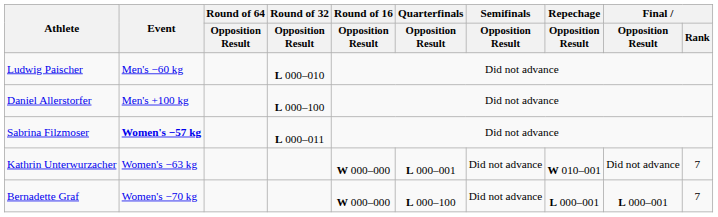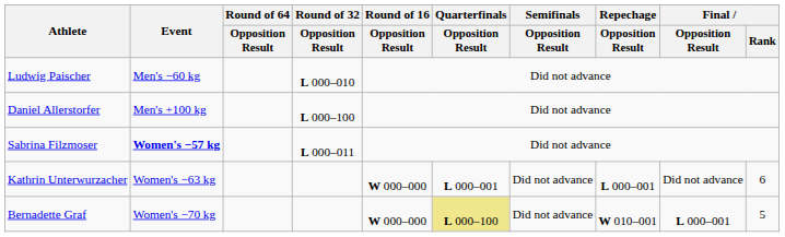 <table class="wikitable" style="font-size:90%">
 <tr>
 <th rowspan="2">Athlete</th>
 <th rowspan="2">Event</th>
 <th>Round of 64</th>
 <th>Round of 32</th>
 <th>Round of 16</th>
 <th>Quarterfinals</th>
 <th>Semifinals</th>
 <th>Repechage</th>
 <th colspan=2>Final / </th>
 </tr>
 <tr style="font-size:95%">
 <th>Opposition<br>Result</th>
 <th>Opposition<br>Result</th>
 <th>Opposition<br>Result</th>
 <th>Opposition<br>Result</th>
 <th>Opposition<br>Result</th>
 <th>Opposition<br>Result</th>
 <th>Opposition<br>Result</th>
 <th>Rank</th>
 </tr>
 <tr align=center>
 <td align=left><a href='#'>Ludwig Paischer</a></td>
 <td align=left><a href='#'>Men's −60 kg</a></td>
 <td></td>
 <td><br><strong>L</strong> 000–010</td>
 <td colspan=6>Did not advance</td>
 </tr>
 <tr align=center>
 <td align=left><a href='#'>Daniel Allerstorfer</a></td>
 <td align=left><a href='#'>Men's +100 kg</a></td>
 <td></td>
 <td><br><strong>L</strong> 000–100</td>
 <td colspan=6>Did not advance</td>
 </tr>
 <tr align=center>
 <td align=left><a href='#'>Sabrina Filzmoser</a></td>
 <td align=left><strong><a href='#'>Women's −57 kg</a></strong></td>
 <td></td>
 <td><br><strong>L</strong> 000–011</td>
 <td colspan=6>Did not advance</td>
 </tr>
 <tr align=center>
 <td align=left><a href='#'>Kathrin Unterwurzacher</a></td>
 <td align=left><a href='#'>Women's −63 kg</a></td>
 <td></td>
 <td></td>
 <td><br><strong>W</strong> 000–000 </td>
 <td><br><strong>L</strong> 000–001</td>
 <td>Did not advance</td>
-<td><br><strong>W</strong> 010–001</td>
+<td><br><strong>L</strong> 000–001</td>
 <td>Did not advance</td>
-<td>7</td>
+<td>6</td>
 </tr>
 <tr align=center>
 <td align=left><a href='#'>Bernadette Graf</a></td>
 <td align=left><a href='#'>Women's −70 kg</a></td>
 <td></td>
 <td></td>
 <td><br><strong>W</strong> 000–000 </td>
-<td><br><strong>L</strong> 000–100</td>
+<td style="background: khaki;"><br><strong>L</strong> 000–100</td>
 <td>Did not advance</td>
+<td><br><strong>W</strong> 010–001</td>
 <td><br><strong>L</strong> 000–001</td>
-<td><br><strong>L</strong> 000–001</td>
-<td>7</td>
+<td>5</td>
 </tr>
 </table>
